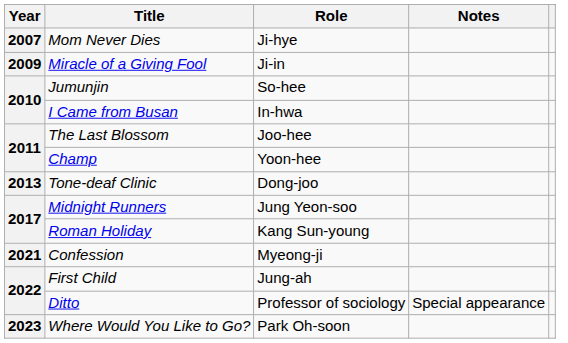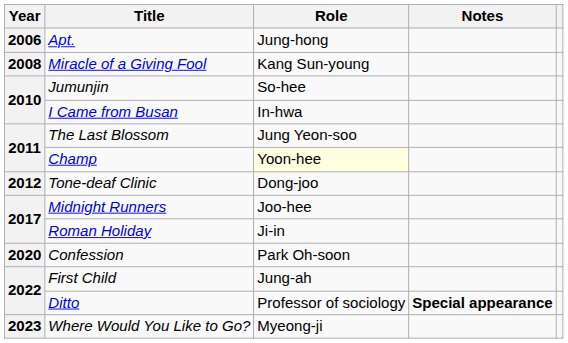 <table class="wikitable plainrowheaders sortable">
 <tr>
 <th scope="col">Year</th>
 <th scope="col">Title</th>
 <th scope="col">Role</th>
 <th scope="col">Notes</th>
 <th scope="col" class="unsortable"></th>
 </tr>
 <tr>
-<th scope="row">2007</th>
-<td><em>Mom Never Dies</em></td>
-<td>Ji-hye</td>
+<th scope="row">2006</th>
+<td><em><a href='#'>Apt.</a></em></td>
+<td>Jung-hong</td>
 <td></td>
 <td style="text-align:center"></td>
 </tr>
 <tr>
-<th scope="row">2009</th>
+<th scope="row">2008</th>
 <td><em><a href='#'>Miracle of a Giving Fool</a></em></td>
-<td>Ji-in</td>
+<td>Kang Sun-young</td>
 <td></td>
 <td style="text-align:center"></td>
 </tr>
 <tr>
 <th scope="row" rowspan="2">2010</th>
 <td><em>Jumunjin</em></td>
 <td>So-hee</td>
 <td></td>
 <td style="text-align:center"></td>
 </tr>
 <tr>
 <td><em><a href='#'>I Came from Busan</a></em></td>
 <td>In-hwa</td>
 <td></td>
 <td style="text-align:center"></td>
 </tr>
 <tr>
 <th scope="row" rowspan="2">2011</th>
 <td><em>The Last Blossom</em></td>
-<td>Joo-hee</td>
+<td>Jung Yeon-soo</td>
 <td></td>
 <td style="text-align:center"></td>
 </tr>
 <tr>
 <td><em><a href='#'>Champ</a></em></td>
-<td>Yoon-hee</td>
+<td style="background: lightyellow;">Yoon-hee</td>
 <td></td>
 <td style="text-align:center"></td>
 </tr>
 <tr>
-<th scope="row">2013</th>
+<th scope="row">2012</th>
 <td><em>Tone-deaf Clinic</em></td>
 <td>Dong-joo</td>
 <td></td>
 <td style="text-align:center"></td>
 </tr>
 <tr>
 <th scope="row" rowspan="2">2017</th>
 <td><em><a href='#'>Midnight Runners</a></em></td>
-<td>Jung Yeon-soo</td>
+<td>Joo-hee</td>
 <td></td>
 <td style="text-align:center"></td>
 </tr>
 <tr>
 <td><em><a href='#'>Roman Holiday</a></em></td>
-<td>Kang Sun-young</td>
+<td>Ji-in</td>
 <td></td>
 <td style="text-align:center"></td>
 </tr>
 <tr>
-<th scope="row">2021</th>
+<th scope="row">2020</th>
 <td><em>Confession</em></td>
-<td>Myeong-ji</td>
+<td>Park Oh-soon</td>
 <td></td>
 <td style="text-align:center"></td>
 </tr>
 <tr>
 <th scope="row" rowspan="2">2022</th>
 <td><em>First Child</em></td>
 <td>Jung-ah</td>
 <td></td>
 <td style="text-align:center"></td>
 </tr>
 <tr>
 <td><em><a href='#'>Ditto</a></em></td>
 <td>Professor of sociology</td>
-<td>Special appearance</td>
+<td><strong>Special appearance</strong></td>
 <td style="text-align:center"></td>
 </tr>
 <tr>
 <th scope="row">2023</th>
 <td><em>Where Would You Like to Go?</em></td>
-<td>Park Oh-soon</td>
+<td>Myeong-ji</td>
 <td></td>
 <td style="text-align:center"></td>
 </tr>
 </table>
